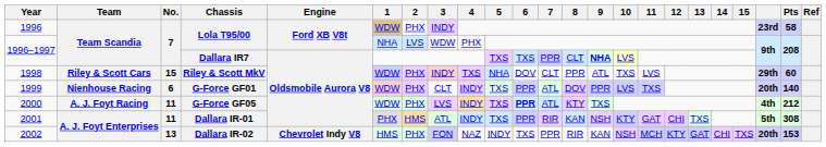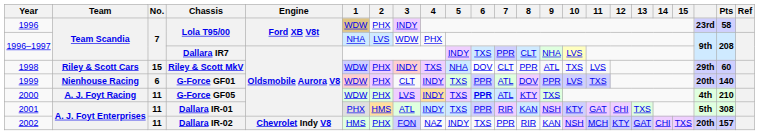 <table class="wikitable" style="text-align:center; font-size:85%">
 <tr>
 <th>Year</th>
 <th>Team</th>
 <th>No.</th>
 <th>Chassis</th>
 <th>Engine</th>
 <th>1</th>
 <th>2</th>
 <th>3</th>
 <th>4</th>
 <th>5</th>
 <th>6</th>
 <th>7</th>
 <th>8</th>
 <th>9</th>
 <th>10</th>
 <th>11</th>
 <th>12</th>
 <th>13</th>
 <th>14</th>
 <th>15</th>
 <th></th>
 <th>Pts</th>
 <th>Ref</th>
 </tr>
 <tr>
 <td><a href='#'>1996</a></td>
 <th rowspan=3 nowrap><a href='#'>Team Scandia</a></th>
 <th rowspan=3>7</th>
 <th rowspan=2 nowrap><a href='#'>Lola T95/00</a></th>
 <th rowspan=2 nowrap><a href='#'>Ford</a> <a href='#'>XB</a> <a href='#'>V8</a><a href='#'>t</a></th>
 <td style="background:#DFC484;"><a href='#'>WDW</a><br></td>
 <td><a href='#'>PHX</a></td>
 <td style="background:#EFCFFF;"><a href='#'>INDY</a><br></td>
 <td colspan=12></td>
 <th style="background:#CFCFFF;">23rd</th>
 <th style="background:#CFCFFF;">58</th>
 <th></th>
 </tr>
 <tr>
 <td rowspan=2  nowrap><a href='#'>1996–1997</a></td>
 <td style="background:#CFEAFF;"><a href='#'>NHA</a><br></td>
 <td style="background:#CFEAFF;"><a href='#'>LVS</a><br></td>
 <td><a href='#'>WDW</a></td>
 <td><a href='#'>PHX</a></td>
 <td colspan=11></td>
 <th rowspan=2 style="background:#CFEAFF;">9th</th>
 <th rowspan=2 style="background:#CFEAFF;">208</th>
 <th rowspan=2></th>
 </tr>
 <tr>
 <th nowrap><a href='#'>Dallara</a> IR7</th>
 <th rowspan=5 nowrap><a href='#'>Oldsmobile</a> <a href='#'>Aurora</a> <a href='#'>V8</a></th>
 <td colspan=4></td>
-<td style="background:#EFCFFF;"><a href='#'>TXS</a><br></td>
+<td style="background:#EFCFFF;"><a href='#'>INDY</a><br></td>
 <td style="background:#CFEAFF;"><a href='#'>TXS</a><br></td>
 <td style="background:#CFCFFF;"><a href='#'>PPR</a><br></td>
 <td style="background:#CFEAFF;"><a href='#'>CLT</a><br></td>
-<td style="background:#DFFFDF;"><strong><a href='#'>NHA</a><br></strong></td>
+<td style="background:#DFFFDF;"><a href='#'>NHA</a><br></td>
 <td style="background:#FFFFBF;"><a href='#'>LVS</a><br></td>
 <td colspan=5></td>
 </tr>
 <tr>
 <td><a href='#'>1998</a></td>
 <th nowrap><a href='#'>Riley & Scott Cars</a></th>
 <th>15</th>
 <th nowrap><a href='#'>Riley & Scott MkV</a></th>
 <td style="background:#CFCFFF;"><a href='#'>WDW</a><br></td>
 <td style="background:#EFCFFF;"><a href='#'>PHX</a><br></td>
 <td style="background:#FFCFCF;"><a href='#'>INDY</a><br></td>
 <td style="background:#EFCFFF;"><a href='#'>TXS</a><br></td>
 <td style="background:#CFEAFF;"><a href='#'>NHA</a><br></td>
 <td style="background:#FFFFFF;"><a href='#'>DOV</a><br></td>
 <td><a href='#'>CLT</a></td>
 <td><a href='#'>PPR</a></td>
 <td><a href='#'>ATL</a></td>
 <td><a href='#'>TXS</a></td>
 <td><a href='#'>LVS</a></td>
 <td colspan=4></td>
 <th style="background:#CFCFFF;">29th</th>
 <th style="background:#CFCFFF;">60</th>
 <th></th>
 </tr>
 <tr>
 <td><a href='#'>1999</a></td>
 <th nowrap><a href='#'>Nienhouse Racing</a></th>
 <th>6</th>
 <th nowrap><a href='#'>G-Force</a> GF01</th>
 <td style="background:#FFCFCF;"><a href='#'>WDW</a><br></td>
 <td style="background:#EFCFFF;"><a href='#'>PHX</a><br></td>
 <td><a href='#'>CLT</a><br></td>
 <td style="background:#EFCFFF;"><a href='#'>INDY</a><br></td>
 <td style="background:#DFFFDF;"><a href='#'>TXS</a><br></td>
 <td style="background:#CFCFFF;"><a href='#'>PPR</a><br></td>
 <td style="background:#DFFFDF;"><a href='#'>ATL</a><br></td>
 <td style="background:#EFCFFF;"><a href='#'>DOV</a><br></td>
 <td style="background:#CFCFFF;"><a href='#'>PPR</a><br></td>
 <td style="background:#CFCFFF;"><a href='#'>LVS</a><br></td>
 <td style="background:#CFCFFF;"><a href='#'>TXS</a><br></td>
 <td colspan=4></td>
 <th style="background:#CFCFFF;">20th</th>
 <th style="background:#CFCFFF;">140</th>
 <th></th>
 </tr>
 <tr>
 <td><a href='#'>2000</a></td>
 <th nowrap><a href='#'>A. J. Foyt Racing</a></th>
 <th>11</th>
 <th nowrap><a href='#'>G-Force</a> GF05</th>
 <td style="background:#DFFFDF;"><a href='#'>WDW</a><br></td>
 <td style="background:#DFFFDF;"><a href='#'>PHX</a><br></td>
 <td style="background:#EFCFFF;"><a href='#'>LVS</a><br></td>
 <td style="background:#FFDF9F;"><a href='#'>INDY</a><br></td>
 <td style="background:#EFCFFF;"><a href='#'>TXS</a><br></td>
 <td style="background:#CFEAFF;"><strong><a href='#'>PPR</a><br></strong></td>
 <td style="background:#CFEAFF;"><a href='#'>ATL</a><br></td>
 <td style="background:#EFCFFF;"><a href='#'>KTY</a><br></td>
 <td style="background:#DFFFDF;"><a href='#'>TXS</a><br></td>
 <td colspan=6></td>
 <th style="background:#DFFFDF;">4th</th>
-<th style="background:#DFFFDF;">212</th>
+<th style="background:#DFFFDF;">210</th>
 <th></th>
 </tr>
 <tr>
 <td><a href='#'>2001</a></td>
 <th rowspan=2 nowrap><a href='#'>A. J. Foyt Enterprises</a></th>
 <th>11</th>
 <th nowrap><a href='#'>Dallara</a> IR-01</th>
 <td style="background:#DFDFDF;"><a href='#'>PHX</a><br></td>
 <td style="background:#FFDF9F;"><a href='#'>HMS</a><br></td>
 <td style="background:#DFFFDF;"><a href='#'>ATL</a><br></td>
 <td style="background:#CFEAFF;"><a href='#'>INDY</a><br></td>
 <td style="background:#CFEAFF;"><a href='#'>TXS</a><br></td>
 <td style="background:#CFCFFF;"><a href='#'>PPR</a><br></td>
 <td style="background:#EFCFFF;"><a href='#'>RIR</a><br></td>
 <td style="background:#CFEAFF;"><a href='#'>KAN</a><br></td>
 <td style="background:#EFCFFF;"><a href='#'>NSH</a><br></td>
 <td style="background:#CFCFFF;"><a href='#'>KTY</a><br></td>
 <td style="background:#EFCFFF;"><a href='#'>GAT</a><br></td>
 <td style="background:#EFCFFF;"><a href='#'>CHI</a><br></td>
 <td style="background:#DFFFDF;"><a href='#'>TXS</a><br></td>
 <td colspan=2></td>
 <th style="background:#DFFFDF;">5th</th>
 <th style="background:#DFFFDF;">308</th>
 <th></th>
 </tr>
 <tr>
 <td><a href='#'>2002</a></td>
-<th>13</th>
+<th>11</th>
 <th nowrap><a href='#'>Dallara</a> IR-02</th>
 <th nowrap><a href='#'>Chevrolet</a> Indy <a href='#'>V8</a></th>
 <td style="background:#DFFFDF;"><a href='#'>HMS</a><br></td>
 <td style="background:#DFFFDF;"><a href='#'>PHX</a><br></td>
 <td style="background:#CFCFFF;"><a href='#'>FON</a><br></td>
 <td><a href='#'>NAZ</a></td>
 <td><a href='#'>INDY</a></td>
 <td><a href='#'>TXS</a></td>
 <td><a href='#'>PPR</a></td>
 <td><a href='#'>RIR</a></td>
 <td><a href='#'>KAN</a></td>
 <td style="background:#EFCFFF;"><a href='#'>NSH</a><br></td>
 <td style="background:#CFCFFF;"><a href='#'>MCH</a><br></td>
 <td style="background:#CFCFFF;"><a href='#'>KTY</a><br></td>
 <td style="background:#CFCFFF;"><a href='#'>GAT</a><br></td>
 <td style="background:#EFCFFF;"><a href='#'>CHI</a><br></td>
 <td style="background:#EFCFFF;"><a href='#'>TXS</a><br></td>
 <th style="background:#CFCFFF;">20th</th>
-<th style="background:#CFCFFF;">153</th>
+<th style="background:#CFCFFF;">157</th>
 <th></th>
 </tr>
 </table>
